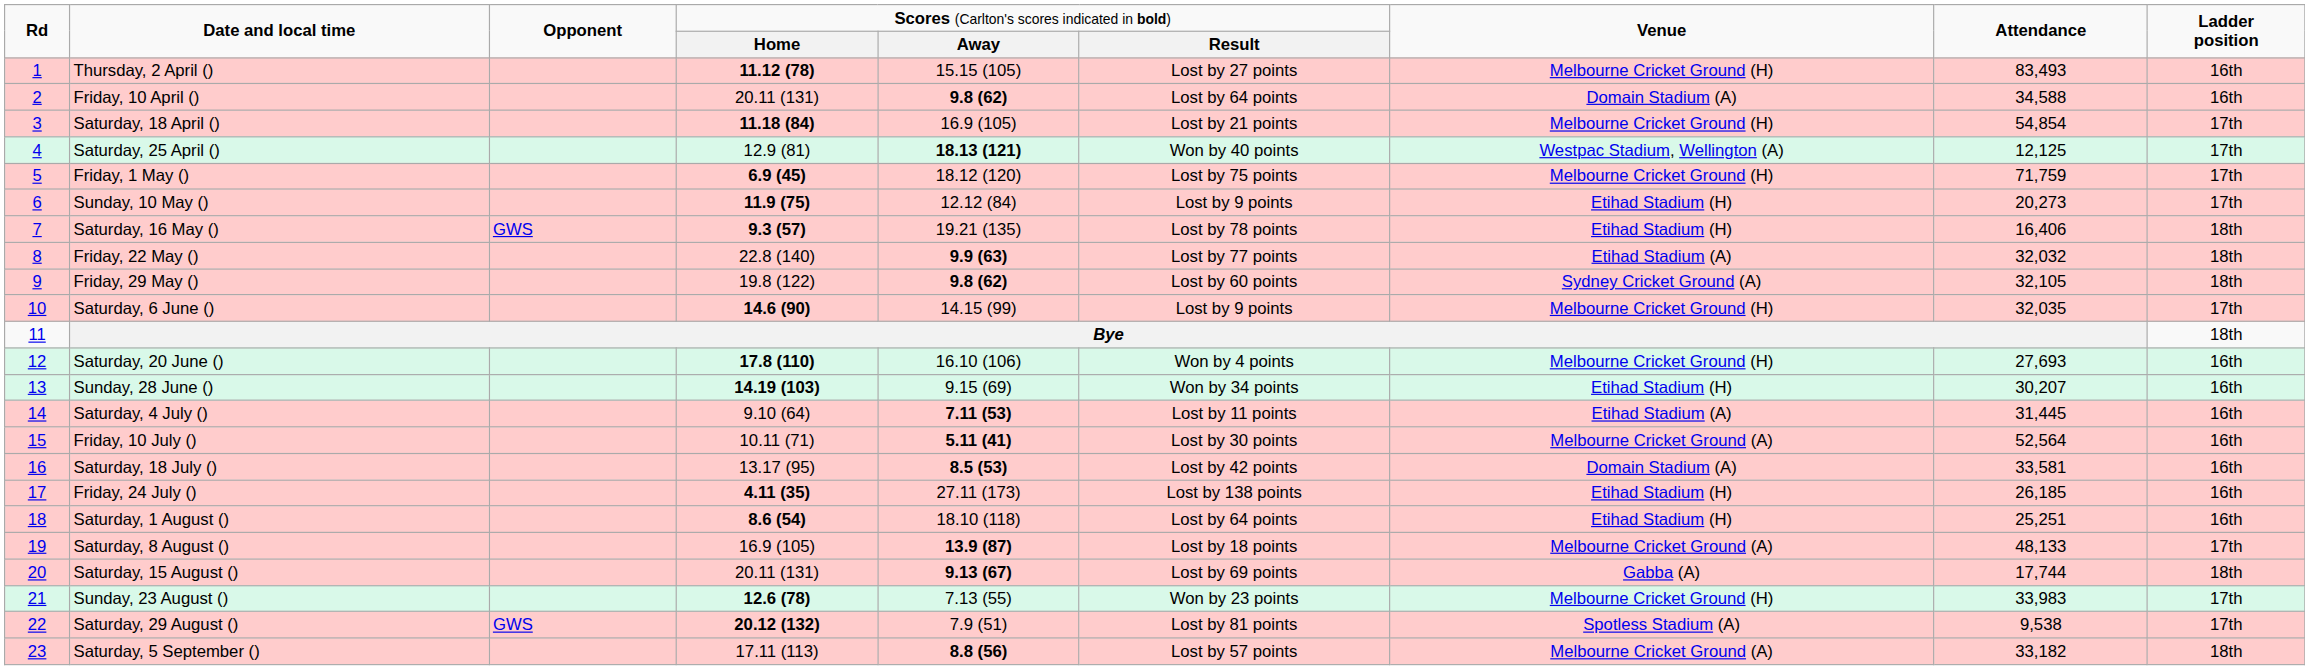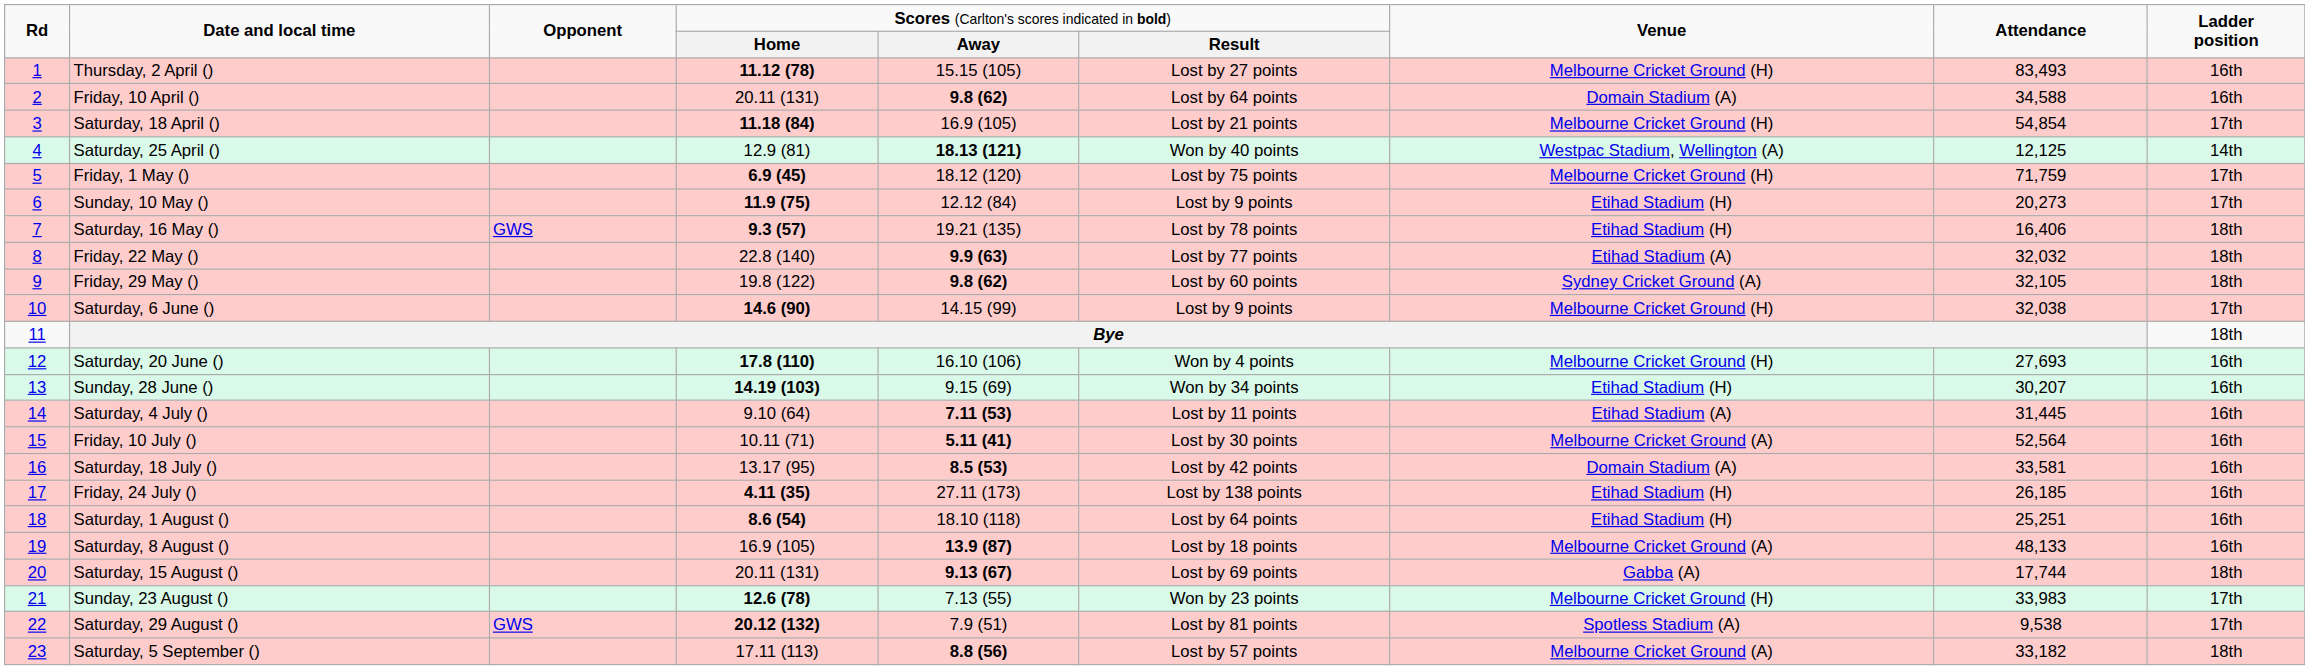 <table class="wikitable" style="font-size:90%; text-align:center; width: 100%; margin-left: auto; margin-right: auto;">
 <tr>
 <td rowspan=2><strong>Rd</strong></td>
 <td rowspan=2><strong>Date and local time</strong></td>
 <td rowspan=2><strong>Opponent</strong></td>
 <td colspan=3><strong>Scores</strong> <small>(Carlton's scores indicated in <strong>bold</strong>)</small></td>
 <td rowspan=2><strong>Venue</strong></td>
 <td rowspan=2><strong>Attendance</strong></td>
 <td rowspan=2><strong>Ladder<br>position</strong></td>
 </tr>
 <tr>
 <th>Home</th>
 <th>Away</th>
 <th>Result</th>
 </tr>
 <tr style="background:#fcc;">
 <td><a href='#'>1</a></td>
 <td align=left>Thursday, 2 April ()</td>
 <td align=left></td>
 <td><strong>11.12 (78)</strong></td>
 <td>15.15 (105)</td>
 <td>Lost by 27 points</td>
 <td><a href='#'>Melbourne Cricket Ground</a> (H)</td>
 <td>83,493</td>
 <td>16th</td>
 </tr>
 <tr style="background:#fcc;">
 <td><a href='#'>2</a></td>
 <td align=left>Friday, 10 April ()</td>
 <td align=left></td>
 <td>20.11 (131)</td>
 <td><strong>9.8 (62)</strong></td>
 <td>Lost by 64 points</td>
 <td><a href='#'>Domain Stadium</a> (A)</td>
 <td>34,588</td>
 <td>16th</td>
 </tr>
 <tr style="background:#fcc;">
 <td><a href='#'>3</a></td>
 <td align=left>Saturday, 18 April ()</td>
 <td align=left></td>
 <td><strong>11.18 (84)</strong></td>
 <td>16.9 (105)</td>
 <td>Lost by 21 points</td>
 <td><a href='#'>Melbourne Cricket Ground</a> (H)</td>
 <td>54,854</td>
 <td>17th</td>
 </tr>
 <tr style="background:#d9f9e9;">
 <td><a href='#'>4</a></td>
 <td align=left>Saturday, 25 April ()</td>
 <td align=left></td>
 <td>12.9 (81)</td>
 <td><strong>18.13 (121)</strong></td>
 <td>Won by 40 points</td>
 <td><a href='#'>Westpac Stadium</a>, <a href='#'>Wellington</a> (A)</td>
 <td>12,125</td>
-<td>17th</td>
+<td>14th</td>
 </tr>
 <tr style="background:#fcc;">
 <td><a href='#'>5</a></td>
 <td align=left>Friday, 1 May ()</td>
 <td align=left></td>
 <td><strong>6.9 (45)</strong></td>
 <td>18.12 (120)</td>
 <td>Lost by 75 points</td>
 <td><a href='#'>Melbourne Cricket Ground</a> (H)</td>
 <td>71,759</td>
 <td>17th</td>
 </tr>
 <tr style="background:#fcc;">
 <td><a href='#'>6</a></td>
 <td align=left>Sunday, 10 May ()</td>
 <td align=left></td>
 <td><strong>11.9 (75)</strong></td>
 <td>12.12 (84)</td>
 <td>Lost by 9 points</td>
 <td><a href='#'>Etihad Stadium</a> (H)</td>
 <td>20,273</td>
 <td>17th</td>
 </tr>
 <tr style="background:#fcc;">
 <td><a href='#'>7</a></td>
 <td align=left>Saturday, 16 May ()</td>
 <td align=left><a href='#'>GWS</a></td>
 <td><strong>9.3 (57)</strong></td>
 <td>19.21 (135)</td>
 <td>Lost by 78 points</td>
 <td><a href='#'>Etihad Stadium</a> (H)</td>
 <td>16,406</td>
 <td>18th</td>
 </tr>
 <tr style="background:#fcc;">
 <td><a href='#'>8</a></td>
 <td align=left>Friday, 22 May ()</td>
 <td align=left></td>
 <td>22.8 (140)</td>
 <td><strong>9.9 (63)</strong></td>
 <td>Lost by 77 points</td>
 <td><a href='#'>Etihad Stadium</a> (A)</td>
 <td>32,032</td>
 <td>18th</td>
 </tr>
 <tr style="background:#fcc;">
 <td><a href='#'>9</a></td>
 <td align=left>Friday, 29 May ()</td>
 <td align=left></td>
 <td>19.8 (122)</td>
 <td><strong>9.8 (62)</strong></td>
 <td>Lost by 60 points</td>
 <td><a href='#'>Sydney Cricket Ground</a> (A)</td>
 <td>32,105</td>
 <td>18th</td>
 </tr>
 <tr style="background:#fcc;">
 <td><a href='#'>10</a></td>
 <td align=left>Saturday, 6 June ()</td>
 <td align=left></td>
 <td><strong>14.6 (90)</strong></td>
 <td>14.15 (99)</td>
 <td>Lost by 9 points</td>
 <td><a href='#'>Melbourne Cricket Ground</a> (H)</td>
-<td>32,035</td>
+<td>32,038</td>
 <td>17th</td>
 </tr>
 <tr>
 <td><a href='#'>11</a></td>
 <th colspan=7><span><em>Bye</em></span></th>
 <td>18th</td>
 </tr>
 <tr style="background:#d9f9e9;">
 <td><a href='#'>12</a></td>
 <td align=left>Saturday, 20 June ()</td>
 <td align=left></td>
 <td><strong>17.8 (110)</strong></td>
 <td>16.10 (106)</td>
 <td>Won by 4 points</td>
 <td><a href='#'>Melbourne Cricket Ground</a> (H)</td>
 <td>27,693</td>
 <td>16th</td>
 </tr>
 <tr style="background:#d9f9e9;">
 <td><a href='#'>13</a></td>
 <td align=left>Sunday, 28 June ()</td>
 <td align=left></td>
 <td><strong>14.19 (103)</strong></td>
 <td>9.15 (69)</td>
 <td>Won by 34 points</td>
 <td><a href='#'>Etihad Stadium</a> (H)</td>
 <td>30,207</td>
 <td>16th</td>
 </tr>
 <tr style="background:#fcc;">
 <td><a href='#'>14</a></td>
 <td align=left>Saturday, 4 July ()</td>
 <td align=left></td>
 <td>9.10 (64)</td>
 <td><strong>7.11 (53)</strong></td>
 <td>Lost by 11 points</td>
 <td><a href='#'>Etihad Stadium</a> (A)</td>
 <td>31,445</td>
 <td>16th</td>
 </tr>
 <tr style="background:#fcc;">
 <td><a href='#'>15</a></td>
 <td align=left>Friday, 10 July ()</td>
 <td align=left></td>
 <td>10.11 (71)</td>
 <td><strong>5.11 (41)</strong></td>
 <td>Lost by 30 points</td>
 <td><a href='#'>Melbourne Cricket Ground</a> (A)</td>
 <td>52,564</td>
 <td>16th</td>
 </tr>
 <tr style="background:#fcc;">
 <td><a href='#'>16</a></td>
 <td align=left>Saturday, 18 July ()</td>
 <td align=left></td>
 <td>13.17 (95)</td>
 <td><strong>8.5 (53)</strong></td>
 <td>Lost by 42 points</td>
 <td><a href='#'>Domain Stadium</a> (A)</td>
 <td>33,581</td>
 <td>16th</td>
 </tr>
 <tr style="background:#fcc;">
 <td><a href='#'>17</a></td>
 <td align=left>Friday, 24 July ()</td>
 <td align=left></td>
 <td><strong>4.11 (35)</strong></td>
 <td>27.11 (173)</td>
 <td>Lost by 138 points</td>
 <td><a href='#'>Etihad Stadium</a> (H)</td>
 <td>26,185</td>
 <td>16th</td>
 </tr>
 <tr style="background:#fcc;">
 <td><a href='#'>18</a></td>
 <td align=left>Saturday, 1 August ()</td>
 <td align=left></td>
 <td><strong>8.6 (54)</strong></td>
 <td>18.10 (118)</td>
 <td>Lost by 64 points</td>
 <td><a href='#'>Etihad Stadium</a> (H)</td>
 <td>25,251</td>
 <td>16th</td>
 </tr>
 <tr style="background:#fcc;">
 <td><a href='#'>19</a></td>
 <td align=left>Saturday, 8 August ()</td>
 <td align=left></td>
 <td>16.9 (105)</td>
 <td><strong>13.9 (87)</strong></td>
 <td>Lost by 18 points</td>
 <td><a href='#'>Melbourne Cricket Ground</a> (A)</td>
 <td>48,133</td>
-<td>17th</td>
+<td>16th</td>
 </tr>
 <tr style="background:#fcc;">
 <td><a href='#'>20</a></td>
 <td align=left>Saturday, 15 August ()</td>
 <td align=left></td>
 <td>20.11 (131)</td>
 <td><strong>9.13 (67)</strong></td>
 <td>Lost by 69 points</td>
 <td><a href='#'>Gabba</a> (A)</td>
 <td>17,744</td>
 <td>18th</td>
 </tr>
 <tr style="background:#d9f9e9;">
 <td><a href='#'>21</a></td>
 <td align=left>Sunday, 23 August ()</td>
 <td align=left></td>
 <td><strong>12.6 (78)</strong></td>
 <td>7.13 (55)</td>
 <td>Won by 23 points</td>
 <td><a href='#'>Melbourne Cricket Ground</a> (H)</td>
 <td>33,983</td>
 <td>17th</td>
 </tr>
 <tr style="background:#fcc;">
 <td><a href='#'>22</a></td>
 <td align=left>Saturday, 29 August ()</td>
 <td align=left><a href='#'>GWS</a></td>
 <td><strong>20.12 (132)</strong></td>
 <td>7.9 (51)</td>
 <td>Lost by 81 points</td>
 <td><a href='#'>Spotless Stadium</a> (A)</td>
 <td>9,538</td>
 <td>17th</td>
 </tr>
 <tr style="background:#fcc;">
 <td><a href='#'>23</a></td>
 <td align=left>Saturday, 5 September ()</td>
 <td align=left></td>
 <td>17.11 (113)</td>
 <td><strong>8.8 (56)</strong></td>
 <td>Lost by 57 points</td>
 <td><a href='#'>Melbourne Cricket Ground</a> (A)</td>
 <td>33,182</td>
 <td>18th</td>
 </tr>
 </table>
